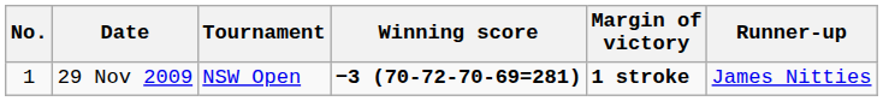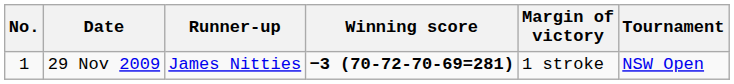 <table class="wikitable" style="font-size:95%;">
 <tr>
 <th>No.</th>
 <th>Date</th>
-<th>Tournament</th>
+<th>Runner-up</th>
 <th>Winning score</th>
 <th>Margin of<br>victory</th>
-<th>Runner-up</th>
+<th>Tournament</th>
 </tr>
 <tr>
 <td align=center>1</td>
 <td>29 Nov <a href='#'>2009</a></td>
+<td> <a href='#'>James Nitties</a></td>
+<td><strong>−3 (70-72-70-69=281)</strong></td>
+<td>1 stroke</td>
 <td><a href='#'>NSW Open</a></td>
-<td><strong>−3 (70-72-70-69=281)</strong></td>
-<td><strong>1 stroke</strong></td>
-<td> <a href='#'>James Nitties</a></td>
 </tr>
 </table>
